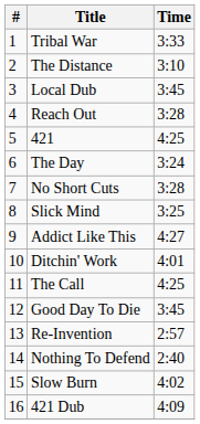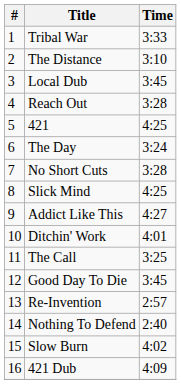 <table class="wikitable">
 <tr>
 <th style="text-align:center;">#</th>
 <th style="text-align:center;">Title</th>
 <th style="text-align:center;">Time</th>
 </tr>
 <tr>
 <td>1</td>
 <td>Tribal War</td>
 <td>3:33</td>
 </tr>
 <tr>
 <td>2</td>
 <td>The Distance</td>
 <td>3:10</td>
 </tr>
 <tr>
 <td>3</td>
 <td>Local Dub</td>
 <td>3:45</td>
 </tr>
 <tr>
 <td>4</td>
 <td>Reach Out</td>
 <td>3:28</td>
 </tr>
 <tr>
 <td>5</td>
 <td>421</td>
 <td>4:25</td>
 </tr>
 <tr>
 <td>6</td>
 <td>The Day</td>
 <td>3:24</td>
 </tr>
 <tr>
 <td>7</td>
 <td>No Short Cuts</td>
 <td>3:28</td>
 </tr>
 <tr>
 <td>8</td>
 <td>Slick Mind</td>
-<td>3:25</td>
+<td>4:25</td>
 </tr>
 <tr>
 <td>9</td>
 <td>Addict Like This</td>
 <td>4:27</td>
 </tr>
 <tr>
 <td>10</td>
 <td>Ditchin' Work</td>
 <td>4:01</td>
 </tr>
 <tr>
 <td>11</td>
 <td>The Call</td>
-<td>4:25</td>
+<td>3:25</td>
 </tr>
 <tr>
 <td>12</td>
 <td>Good Day To Die</td>
 <td>3:45</td>
 </tr>
 <tr>
 <td>13</td>
 <td>Re-Invention</td>
 <td>2:57</td>
 </tr>
 <tr>
 <td>14</td>
 <td>Nothing To Defend</td>
 <td>2:40</td>
 </tr>
 <tr>
 <td>15</td>
 <td>Slow Burn</td>
 <td>4:02</td>
 </tr>
 <tr>
 <td>16</td>
 <td>421 Dub</td>
 <td>4:09</td>
 </tr>
 <tr>
 </tr>
 </table>
